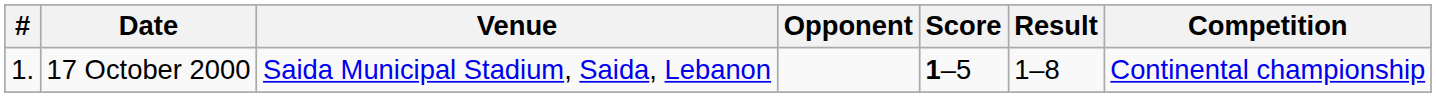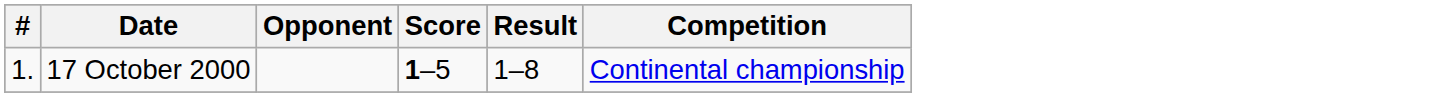 <table class="wikitable">
 <tr>
 <th>#</th>
 <th>Date</th>
-<th>Venue</th>
 <th>Opponent</th>
 <th>Score</th>
 <th>Result</th>
 <th>Competition</th>
 </tr>
 <tr>
 <td>1.</td>
 <td>17 October 2000</td>
-<td><a href='#'>Saida Municipal Stadium</a>, <a href='#'>Saida</a>, <a href='#'>Lebanon</a></td>
 <td></td>
 <td><strong>1</strong>–5</td>
 <td>1–8</td>
 <td><a href='#'>Continental championship</a></td>
 </tr>
 </table>
